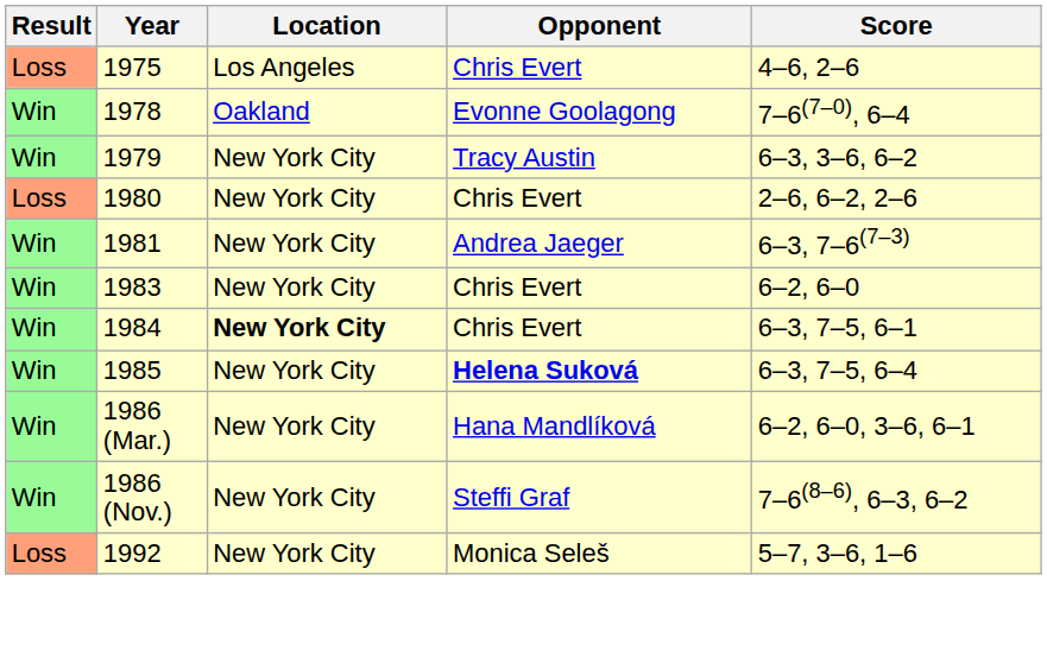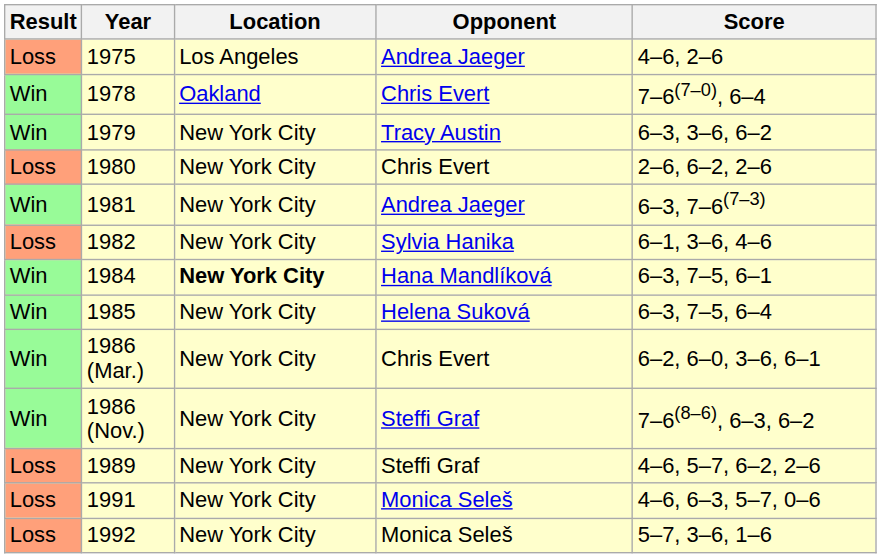 <table class="sortable wikitable">
 <tr>
 <th style="width:40px">Result</th>
 <th style="width:60px">Year</th>
 <th style="width:140px">Location</th>
 <th style="width:180px">Opponent</th>
 <th style="width:170px"  class="unsortable">Score</th>
 </tr>
 <tr style="background:#ffffcc;">
 <td style="background:#ffa07a;">Loss</td>
 <td>1975</td>
 <td>Los Angeles</td>
-<td> <a href='#'>Chris Evert</a></td>
+<td> <a href='#'>Andrea Jaeger</a></td>
 <td>4–6, 2–6</td>
 </tr>
 <tr style="background:#ffffcc;">
 <td style="background:#98fb98;">Win</td>
 <td>1978</td>
 <td><a href='#'>Oakland</a></td>
-<td> <a href='#'>Evonne Goolagong</a></td>
+<td> <a href='#'>Chris Evert</a></td>
 <td>7–6<sup>(7–0)</sup>, 6–4</td>
 </tr>
 <tr style="background:#ffffcc;">
 <td style="background:#98fb98;">Win</td>
 <td>1979</td>
 <td>New York City</td>
 <td> <a href='#'>Tracy Austin</a></td>
 <td>6–3, 3–6, 6–2</td>
 </tr>
 <tr style="background:#ffffcc;">
 <td style="background:#ffa07a;">Loss</td>
 <td>1980</td>
 <td>New York City</td>
 <td> Chris Evert</td>
 <td>2–6, 6–2, 2–6</td>
 </tr>
 <tr style="background:#ffffcc;">
 <td style="background:#98fb98;">Win</td>
 <td>1981</td>
 <td>New York City</td>
 <td> <a href='#'>Andrea Jaeger</a></td>
 <td>6–3, 7–6<sup>(7–3)</sup></td>
 </tr>
 <tr style="background:#ffffcc;">
-<td style="background:#98fb98;">Win</td>
-<td>1983</td>
+<td style="background:#ffa07a;">Loss</td>
+<td>1982</td>
 <td>New York City</td>
-<td> Chris Evert</td>
-<td>6–2, 6–0</td>
+<td> <a href='#'>Sylvia Hanika</a></td>
+<td>6–1, 3–6, 4–6</td>
 </tr>
 <tr style="background:#ffffcc;">
 <td style="background:#98fb98;">Win</td>
 <td>1984</td>
 <td><strong>New York City</strong></td>
-<td> Chris Evert</td>
+<td> <a href='#'>Hana Mandlíková</a></td>
 <td>6–3, 7–5, 6–1</td>
 </tr>
 <tr style="background:#ffffcc;">
 <td style="background:#98fb98;">Win</td>
 <td>1985</td>
 <td>New York City</td>
-<td><strong> <a href='#'>Helena Suková</a></strong></td>
+<td> <a href='#'>Helena Suková</a></td>
 <td>6–3, 7–5, 6–4</td>
 </tr>
 <tr style="background:#ffffcc;">
 <td style="background:#98fb98;">Win</td>
 <td>1986 (Mar.)</td>
 <td>New York City</td>
-<td> <a href='#'>Hana Mandlíková</a></td>
+<td> Chris Evert</td>
 <td>6–2, 6–0, 3–6, 6–1</td>
 </tr>
 <tr style="background:#ffffcc;">
 <td style="background:#98fb98;">Win</td>
 <td>1986 (Nov.)</td>
 <td>New York City</td>
 <td> <a href='#'>Steffi Graf</a></td>
 <td>7–6<sup>(8–6)</sup>, 6–3, 6–2</td>
 </tr>
 <tr style="background:#ffffcc;">
 <td style="background:#ffa07a;">Loss</td>
+<td>1989</td>
+<td>New York City</td>
+<td> Steffi Graf</td>
+<td>4–6, 5–7, 6–2, 2–6</td>
+</tr>
+<tr style="background:#ffffcc;">
+<td style="background:#ffa07a;">Loss</td>
+<td>1991</td>
+<td>New York City</td>
+<td> <a href='#'>Monica Seleš</a></td>
+<td>4–6, 6–3, 5–7, 0–6</td>
+</tr>
+<tr style="background:#ffffcc;">
+<td style="background:#ffa07a;">Loss</td>
 <td>1992</td>
 <td>New York City</td>
 <td> Monica Seleš</td>
 <td>5–7, 3–6, 1–6</td>
 </tr>
 </table>
